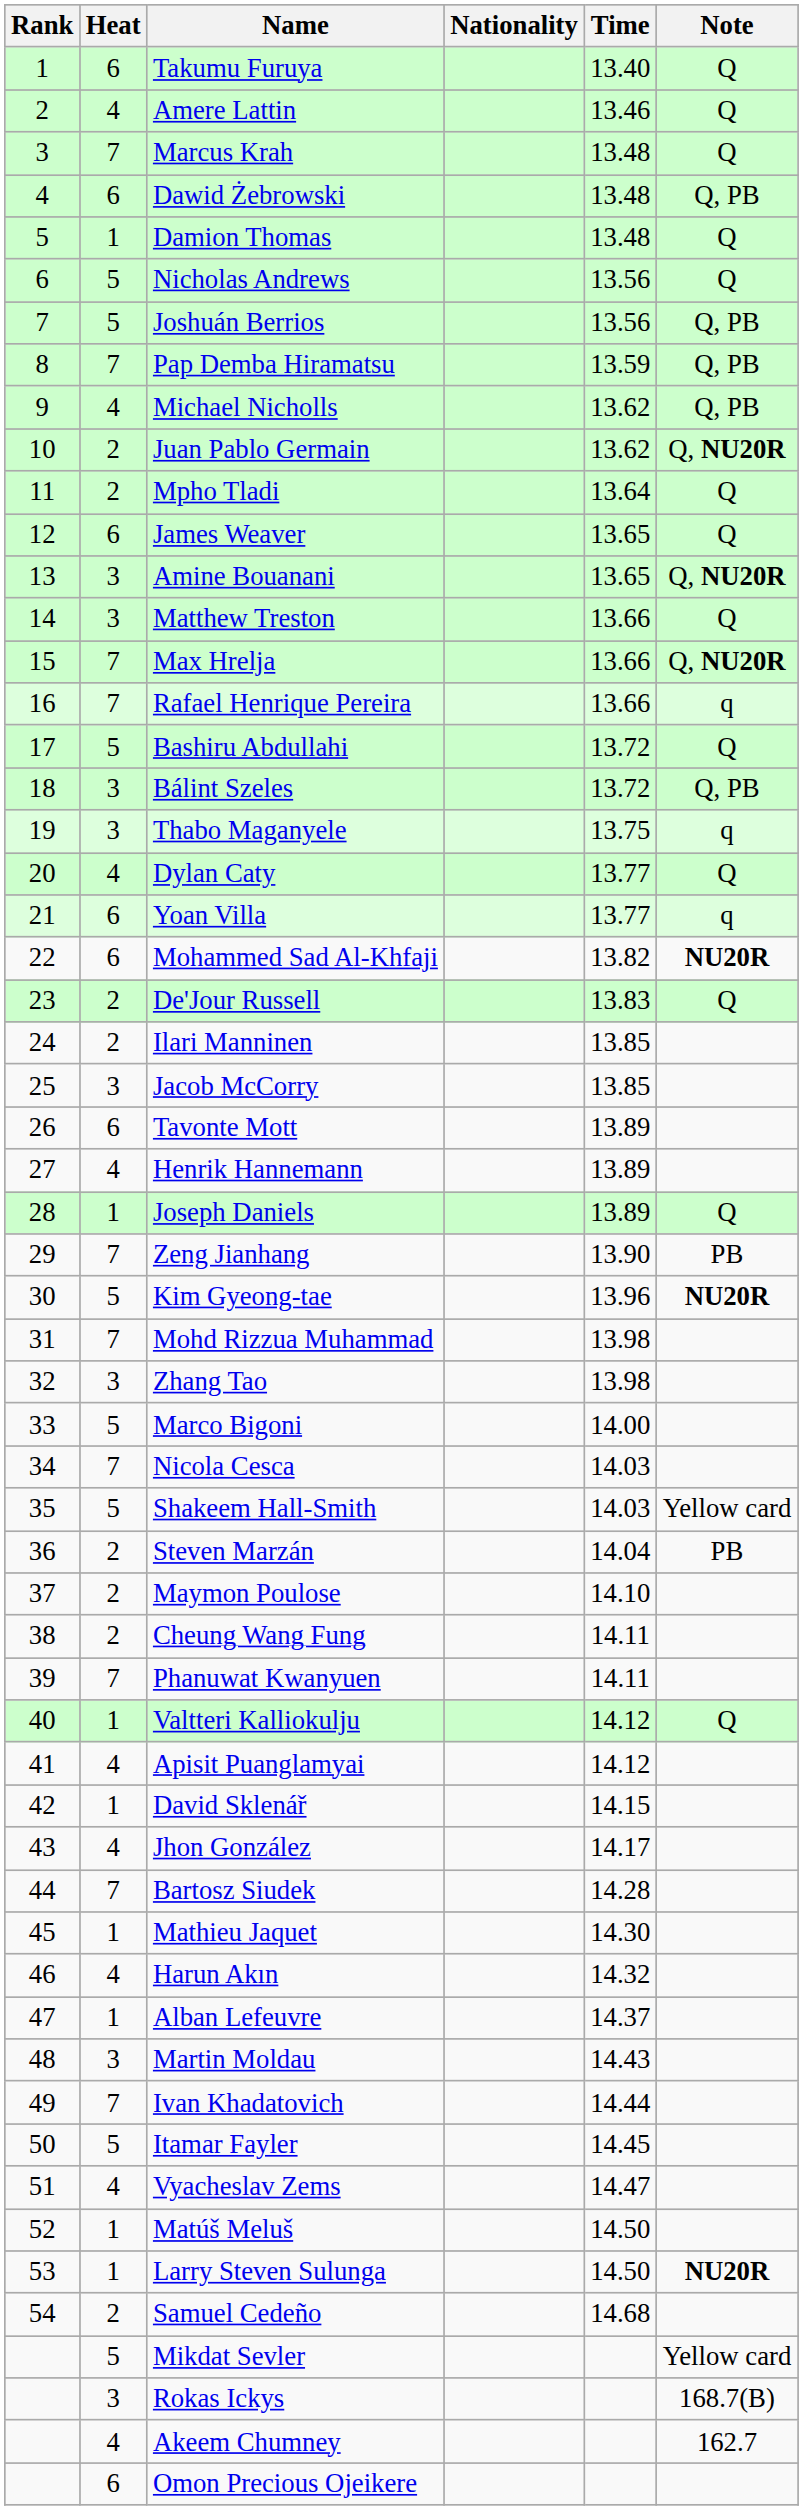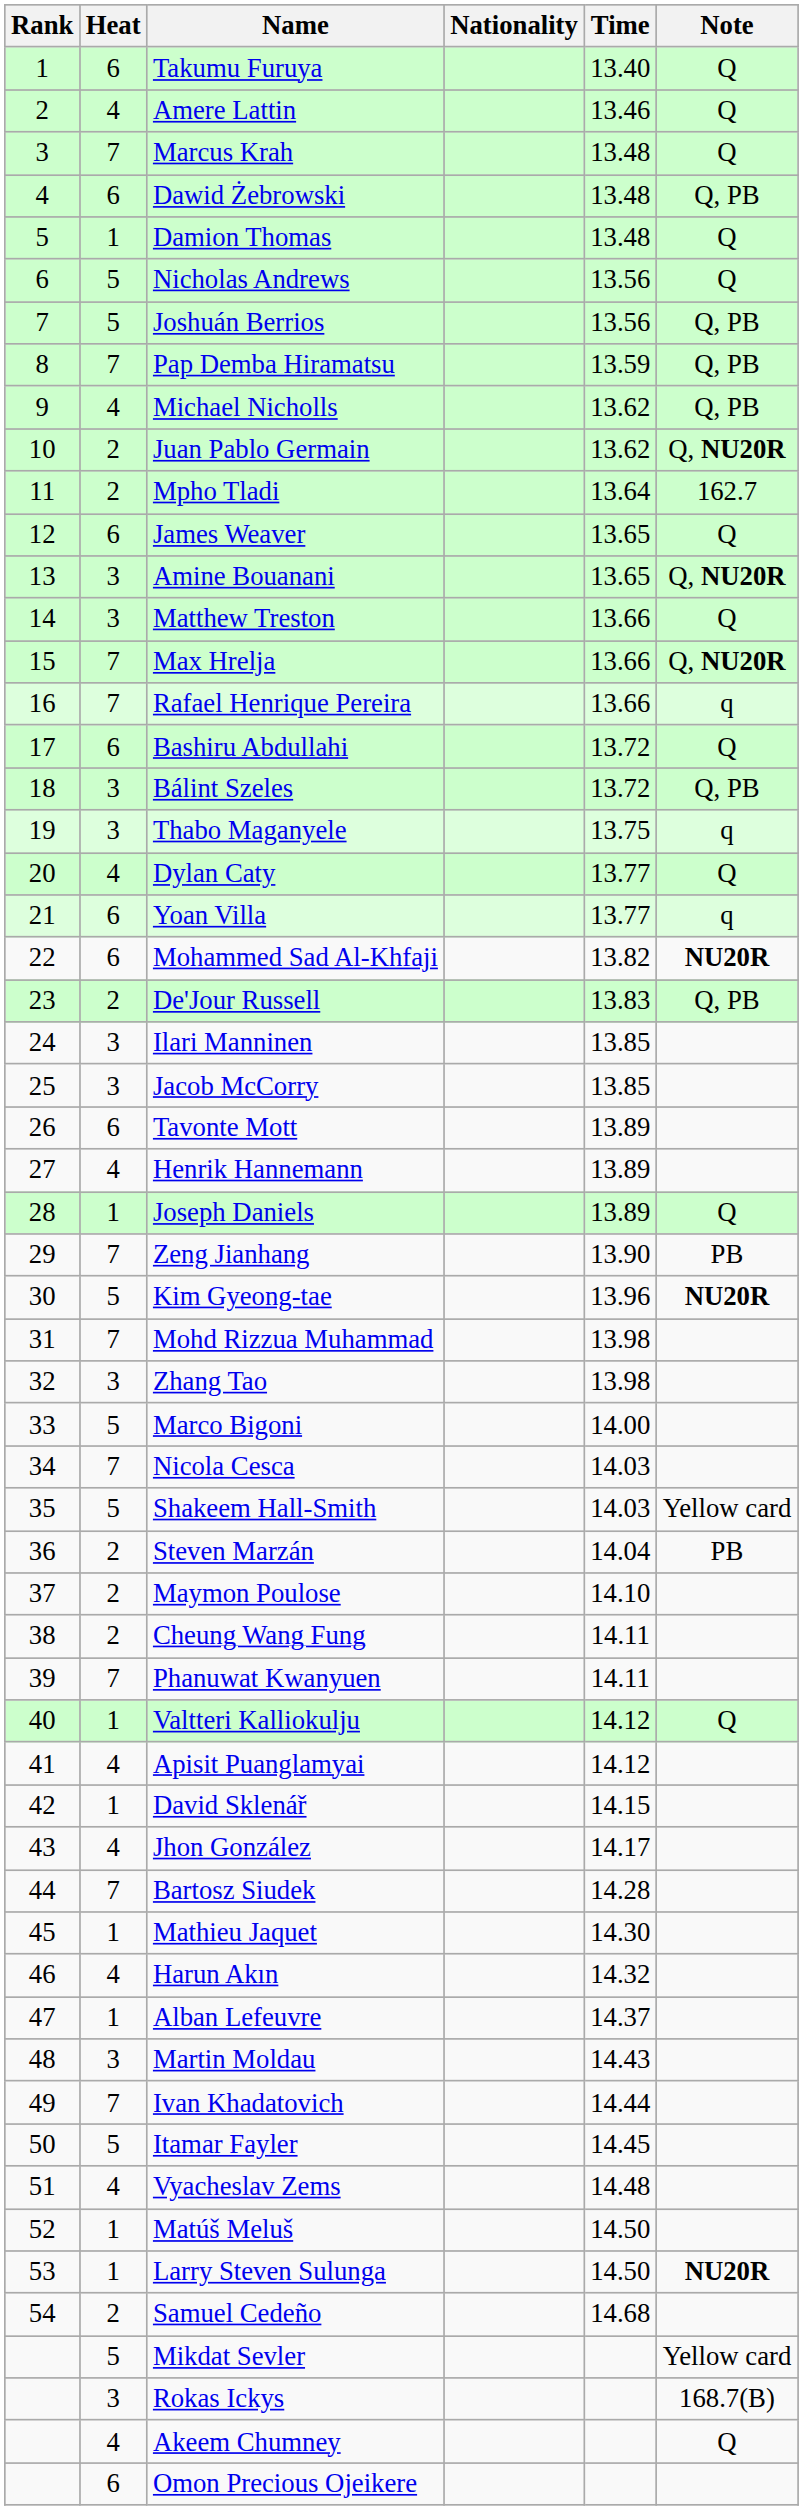 <table class="wikitable sortable" style="text-align:center">
 <tr>
 <th>Rank</th>
 <th>Heat</th>
 <th>Name</th>
 <th>Nationality</th>
 <th>Time</th>
 <th>Note</th>
 </tr>
 <tr bgcolor=ccffcc>
 <td>1</td>
 <td>6</td>
 <td align=left><a href='#'>Takumu Furuya</a></td>
 <td align=left></td>
 <td>13.40</td>
 <td>Q</td>
 </tr>
 <tr bgcolor=ccffcc>
 <td>2</td>
 <td>4</td>
 <td align=left><a href='#'>Amere Lattin</a></td>
 <td align=left></td>
 <td>13.46</td>
 <td>Q</td>
 </tr>
 <tr bgcolor=ccffcc>
 <td>3</td>
 <td>7</td>
 <td align=left><a href='#'>Marcus Krah</a></td>
 <td align=left></td>
 <td>13.48</td>
 <td>Q</td>
 </tr>
 <tr bgcolor=ccffcc>
 <td>4</td>
 <td>6</td>
 <td align=left><a href='#'>Dawid Żebrowski</a></td>
 <td align=left></td>
 <td>13.48</td>
 <td>Q, PB</td>
 </tr>
 <tr bgcolor=ccffcc>
 <td>5</td>
 <td>1</td>
 <td align=left><a href='#'>Damion Thomas</a></td>
 <td align=left></td>
 <td>13.48</td>
 <td>Q</td>
 </tr>
 <tr bgcolor=ccffcc>
 <td>6</td>
 <td>5</td>
 <td align=left><a href='#'>Nicholas Andrews</a></td>
 <td align=left></td>
 <td>13.56</td>
 <td>Q</td>
 </tr>
 <tr bgcolor=ccffcc>
 <td>7</td>
 <td>5</td>
 <td align=left><a href='#'>Joshuán Berrios</a></td>
 <td align=left></td>
 <td>13.56</td>
 <td>Q, PB</td>
 </tr>
 <tr bgcolor=ccffcc>
 <td>8</td>
 <td>7</td>
 <td align=left><a href='#'>Pap Demba Hiramatsu</a></td>
 <td align=left></td>
 <td>13.59</td>
 <td>Q, PB</td>
 </tr>
 <tr bgcolor=ccffcc>
 <td>9</td>
 <td>4</td>
 <td align=left><a href='#'>Michael Nicholls</a></td>
 <td align=left></td>
 <td>13.62</td>
 <td>Q, PB</td>
 </tr>
 <tr bgcolor=ccffcc>
 <td>10</td>
 <td>2</td>
 <td align=left><a href='#'>Juan Pablo Germain</a></td>
 <td align=left></td>
 <td>13.62</td>
 <td>Q, <strong>NU20R</strong></td>
 </tr>
 <tr bgcolor=ccffcc>
 <td>11</td>
 <td>2</td>
 <td align=left><a href='#'>Mpho Tladi</a></td>
 <td align=left></td>
 <td>13.64</td>
-<td>Q</td>
+<td>162.7</td>
 </tr>
 <tr bgcolor=ccffcc>
 <td>12</td>
 <td>6</td>
 <td align=left><a href='#'>James Weaver</a></td>
 <td align=left></td>
 <td>13.65</td>
 <td>Q</td>
 </tr>
 <tr bgcolor=ccffcc>
 <td>13</td>
 <td>3</td>
 <td align=left><a href='#'>Amine Bouanani</a></td>
 <td align=left></td>
 <td>13.65</td>
 <td>Q, <strong>NU20R</strong></td>
 </tr>
 <tr bgcolor=ccffcc>
 <td>14</td>
 <td>3</td>
 <td align=left><a href='#'>Matthew Treston</a></td>
 <td align=left></td>
 <td>13.66</td>
 <td>Q</td>
 </tr>
 <tr bgcolor=ccffcc>
 <td>15</td>
 <td>7</td>
 <td align=left><a href='#'>Max Hrelja</a></td>
 <td align=left></td>
 <td>13.66</td>
 <td>Q, <strong>NU20R</strong></td>
 </tr>
 <tr bgcolor=ddffdd>
 <td>16</td>
 <td>7</td>
 <td align=left><a href='#'>Rafael Henrique Pereira</a></td>
 <td align=left></td>
 <td>13.66</td>
 <td>q</td>
 </tr>
 <tr bgcolor=ccffcc>
 <td>17</td>
-<td>5</td>
+<td>6</td>
 <td align=left><a href='#'>Bashiru Abdullahi</a></td>
 <td align=left></td>
 <td>13.72</td>
 <td>Q</td>
 </tr>
 <tr bgcolor=ccffcc>
 <td>18</td>
 <td>3</td>
 <td align=left><a href='#'>Bálint Szeles</a></td>
 <td align=left></td>
 <td>13.72</td>
 <td>Q, PB</td>
 </tr>
 <tr bgcolor=ddffdd>
 <td>19</td>
 <td>3</td>
 <td align=left><a href='#'>Thabo Maganyele</a></td>
 <td align=left></td>
 <td>13.75</td>
 <td>q</td>
 </tr>
 <tr bgcolor=ccffcc>
 <td>20</td>
 <td>4</td>
 <td align=left><a href='#'>Dylan Caty</a></td>
 <td align=left></td>
 <td>13.77</td>
 <td>Q</td>
 </tr>
 <tr bgcolor=ddffdd>
 <td>21</td>
 <td>6</td>
 <td align=left><a href='#'>Yoan Villa</a></td>
 <td align=left></td>
 <td>13.77</td>
 <td>q</td>
 </tr>
 <tr>
 <td>22</td>
 <td>6</td>
 <td align=left><a href='#'>Mohammed Sad Al-Khfaji</a></td>
 <td align=left></td>
 <td>13.82</td>
 <td><strong>NU20R</strong></td>
 </tr>
 <tr bgcolor=ccffcc>
 <td>23</td>
 <td>2</td>
 <td align=left><a href='#'>De'Jour Russell</a></td>
 <td align=left></td>
 <td>13.83</td>
-<td>Q</td>
+<td>Q, PB</td>
 </tr>
 <tr>
 <td>24</td>
-<td>2</td>
+<td>3</td>
 <td align=left><a href='#'>Ilari Manninen</a></td>
 <td align=left></td>
 <td>13.85</td>
 <td></td>
 </tr>
 <tr>
 <td>25</td>
 <td>3</td>
 <td align=left><a href='#'>Jacob McCorry</a></td>
 <td align=left></td>
 <td>13.85</td>
 <td></td>
 </tr>
 <tr>
 <td>26</td>
 <td>6</td>
 <td align=left><a href='#'>Tavonte Mott</a></td>
 <td align=left></td>
 <td>13.89</td>
 <td></td>
 </tr>
 <tr>
 <td>27</td>
 <td>4</td>
 <td align=left><a href='#'>Henrik Hannemann</a></td>
 <td align=left></td>
 <td>13.89</td>
 <td></td>
 </tr>
 <tr bgcolor=ccffcc>
 <td>28</td>
 <td>1</td>
 <td align=left><a href='#'>Joseph Daniels</a></td>
 <td align=left></td>
 <td>13.89</td>
 <td>Q</td>
 </tr>
 <tr>
 <td>29</td>
 <td>7</td>
 <td align=left><a href='#'>Zeng Jianhang</a></td>
 <td align=left></td>
 <td>13.90</td>
 <td>PB</td>
 </tr>
 <tr>
 <td>30</td>
 <td>5</td>
 <td align=left><a href='#'>Kim Gyeong-tae</a></td>
 <td align=left></td>
 <td>13.96</td>
 <td><strong>NU20R</strong></td>
 </tr>
 <tr>
 <td>31</td>
 <td>7</td>
 <td align=left><a href='#'>Mohd Rizzua Muhammad</a></td>
 <td align=left></td>
 <td>13.98</td>
 <td></td>
 </tr>
 <tr>
 <td>32</td>
 <td>3</td>
 <td align=left><a href='#'>Zhang Tao</a></td>
 <td align=left></td>
 <td>13.98</td>
 <td></td>
 </tr>
 <tr>
 <td>33</td>
 <td>5</td>
 <td align=left><a href='#'>Marco Bigoni</a></td>
 <td align=left></td>
 <td>14.00</td>
 <td></td>
 </tr>
 <tr>
 <td>34</td>
 <td>7</td>
 <td align=left><a href='#'>Nicola Cesca</a></td>
 <td align=left></td>
 <td>14.03</td>
 <td></td>
 </tr>
 <tr>
 <td>35</td>
 <td>5</td>
 <td align=left><a href='#'>Shakeem Hall-Smith</a></td>
 <td align=left></td>
 <td>14.03</td>
 <td>Yellow card</td>
 </tr>
 <tr>
 <td>36</td>
 <td>2</td>
 <td align=left><a href='#'>Steven Marzán</a></td>
 <td align=left></td>
 <td>14.04</td>
 <td>PB</td>
 </tr>
 <tr>
 <td>37</td>
 <td>2</td>
 <td align=left><a href='#'>Maymon Poulose</a></td>
 <td align=left></td>
 <td>14.10</td>
 <td></td>
 </tr>
 <tr>
 <td>38</td>
 <td>2</td>
 <td align=left><a href='#'>Cheung Wang Fung</a></td>
 <td align=left></td>
 <td>14.11</td>
 <td></td>
 </tr>
 <tr>
 <td>39</td>
 <td>7</td>
 <td align=left><a href='#'>Phanuwat Kwanyuen</a></td>
 <td align=left></td>
 <td>14.11</td>
 <td></td>
 </tr>
 <tr bgcolor=ccffcc>
 <td>40</td>
 <td>1</td>
 <td align=left><a href='#'>Valtteri Kalliokulju</a></td>
 <td align=left></td>
 <td>14.12</td>
 <td>Q</td>
 </tr>
 <tr>
 <td>41</td>
 <td>4</td>
 <td align=left><a href='#'>Apisit Puanglamyai</a></td>
 <td align=left></td>
 <td>14.12</td>
 <td></td>
 </tr>
 <tr>
 <td>42</td>
 <td>1</td>
 <td align=left><a href='#'>David Sklenář</a></td>
 <td align=left></td>
 <td>14.15</td>
 <td></td>
 </tr>
 <tr>
 <td>43</td>
 <td>4</td>
 <td align=left><a href='#'>Jhon González</a></td>
 <td align=left></td>
 <td>14.17</td>
 <td></td>
 </tr>
 <tr>
 <td>44</td>
 <td>7</td>
 <td align=left><a href='#'>Bartosz Siudek</a></td>
 <td align=left></td>
 <td>14.28</td>
 <td></td>
 </tr>
 <tr>
 <td>45</td>
 <td>1</td>
 <td align=left><a href='#'>Mathieu Jaquet</a></td>
 <td align=left></td>
 <td>14.30</td>
 <td></td>
 </tr>
 <tr>
 <td>46</td>
 <td>4</td>
 <td align=left><a href='#'>Harun Akın</a></td>
 <td align=left></td>
 <td>14.32</td>
 <td></td>
 </tr>
 <tr>
 <td>47</td>
 <td>1</td>
 <td align=left><a href='#'>Alban Lefeuvre</a></td>
 <td align=left></td>
 <td>14.37</td>
 <td></td>
 </tr>
 <tr>
 <td>48</td>
 <td>3</td>
 <td align=left><a href='#'>Martin Moldau</a></td>
 <td align=left></td>
 <td>14.43</td>
 <td></td>
 </tr>
 <tr>
 <td>49</td>
 <td>7</td>
 <td align=left><a href='#'>Ivan Khadatovich</a></td>
 <td align=left></td>
 <td>14.44</td>
 <td></td>
 </tr>
 <tr>
 <td>50</td>
 <td>5</td>
 <td align=left><a href='#'>Itamar Fayler</a></td>
 <td align=left></td>
 <td>14.45</td>
 <td></td>
 </tr>
 <tr>
 <td>51</td>
 <td>4</td>
 <td align=left><a href='#'>Vyacheslav Zems</a></td>
 <td align=left></td>
-<td>14.47</td>
+<td>14.48</td>
 <td></td>
 </tr>
 <tr>
 <td>52</td>
 <td>1</td>
 <td align=left><a href='#'>Matúš Meluš</a></td>
 <td align=left></td>
 <td>14.50</td>
 <td></td>
 </tr>
 <tr>
 <td>53</td>
 <td>1</td>
 <td align=left><a href='#'>Larry Steven Sulunga</a></td>
 <td align=left></td>
 <td>14.50</td>
 <td><strong>NU20R</strong></td>
 </tr>
 <tr>
 <td>54</td>
 <td>2</td>
 <td align=left><a href='#'>Samuel Cedeño</a></td>
 <td align=left></td>
 <td>14.68</td>
 <td></td>
 </tr>
 <tr>
 <td></td>
 <td>5</td>
 <td align=left><a href='#'>Mikdat Sevler</a></td>
 <td align=left></td>
 <td></td>
 <td>Yellow card</td>
 </tr>
 <tr>
 <td></td>
 <td>3</td>
 <td align=left><a href='#'>Rokas Ickys</a></td>
 <td align=left></td>
 <td></td>
 <td>168.7(B)</td>
 </tr>
 <tr>
 <td></td>
 <td>4</td>
 <td align=left><a href='#'>Akeem Chumney</a></td>
 <td align=left></td>
 <td></td>
-<td>162.7</td>
+<td>Q</td>
 </tr>
 <tr>
 <td></td>
 <td>6</td>
 <td align=left><a href='#'>Omon Precious Ojeikere</a></td>
 <td align=left></td>
 <td></td>
 <td></td>
 </tr>
 </table>
